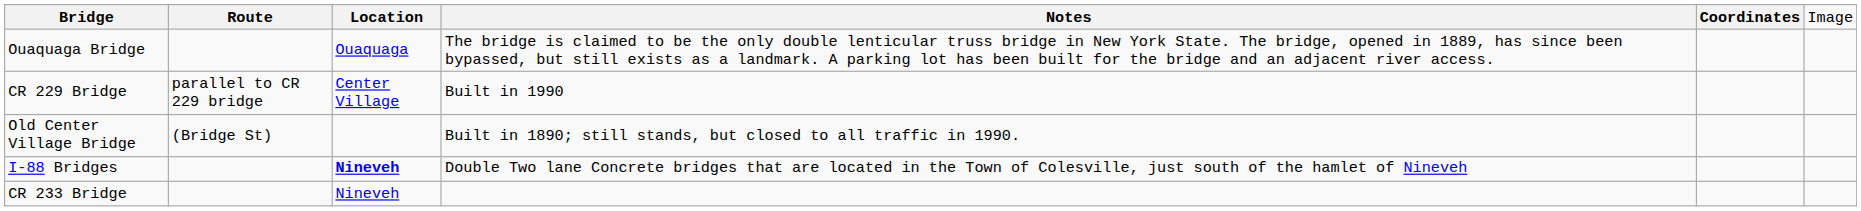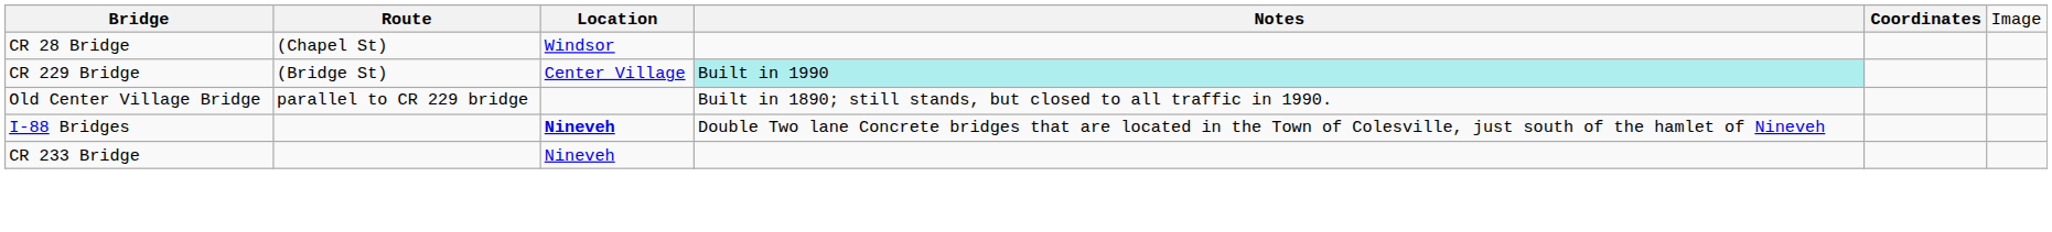 <table class="wikitable" style="width:100%">
 <tr>
 <th>Bridge</th>
 <th>Route</th>
 <th>Location</th>
 <th>Notes</th>
 <th>Coordinates</th>
 <td>Image</td>
 </tr>
 <tr>
-<td>Ouaquaga Bridge</td>
+<td>CR 28 Bridge</td>
+<td> (Chapel St)</td>
+<td><a href='#'>Windsor</a></td>
 <td></td>
-<td><a href='#'>Ouaquaga</a></td>
-<td>The bridge is claimed to be the only double lenticular truss bridge in New York State. The bridge, opened in 1889, has since been bypassed, but still exists as a landmark. A parking lot has been built for the bridge and an adjacent river access.</td>
 <td></td>
 <td></td>
 </tr>
 <tr>
 <td>CR 229 Bridge</td>
-<td>parallel to CR 229 bridge</td>
+<td> (Bridge St)</td>
 <td><a href='#'>Center Village</a></td>
-<td>Built in 1990</td>
+<td style="background: paleturquoise;">Built in 1990</td>
 <td></td>
 <td></td>
 </tr>
 <tr>
 <td>Old Center Village Bridge</td>
-<td> (Bridge St)</td>
+<td>parallel to CR 229 bridge</td>
 <td></td>
 <td>Built in 1890; still stands, but closed to all traffic in 1990.</td>
 <td></td>
 <td></td>
 </tr>
 <tr>
 <td><a href='#'>I-88</a> Bridges</td>
 <td></td>
 <td><strong><a href='#'>Nineveh</a></strong></td>
 <td>Double Two lane Concrete bridges that are located in the Town of Colesville, just south of the hamlet of <a href='#'>Nineveh</a></td>
 <td></td>
 <td></td>
 </tr>
 <tr>
 <td>CR 233 Bridge</td>
 <td></td>
 <td><a href='#'>Nineveh</a></td>
 <td></td>
 <td></td>
 <td></td>
 </tr>
 </table>
